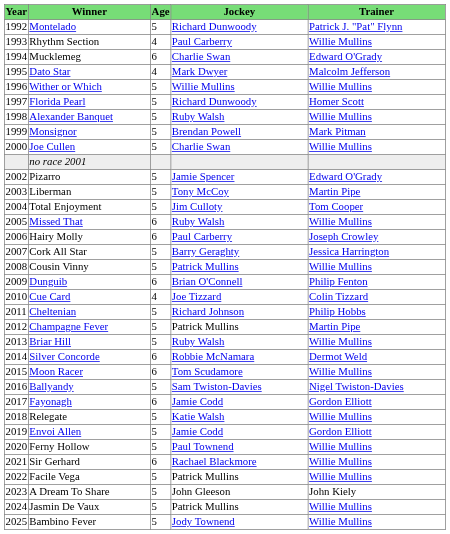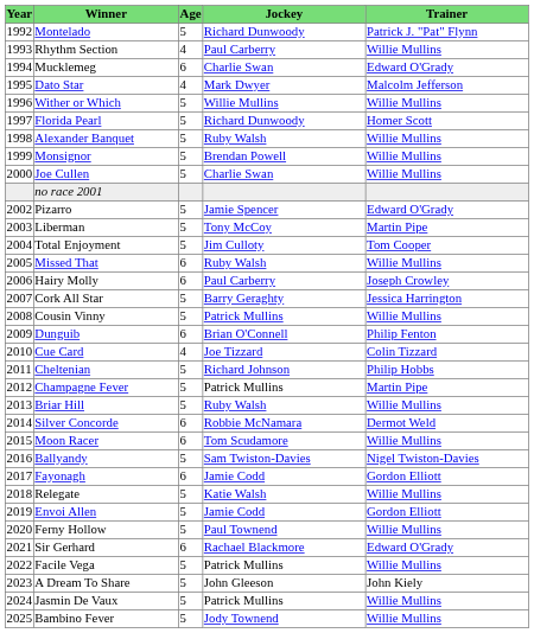 <table class = "sortable" | border="1" style="border-collapse: collapse; font-size:90%">
 <tr bgcolor="#77dd77" align="center">
 <th>Year</th>
 <th>Winner</th>
 <th>Age</th>
 <th>Jockey</th>
 <th>Trainer</th>
 </tr>
 <tr>
 <td>1992</td>
 <td width=160px><a href='#'>Montelado</a></td>
 <td>5</td>
 <td width=180px><a href='#'>Richard Dunwoody</a></td>
 <td width=180px><a href='#'>Patrick J. "Pat" Flynn</a></td>
 </tr>
 <tr>
 <td>1993</td>
 <td>Rhythm Section</td>
 <td>4</td>
 <td><a href='#'>Paul Carberry</a></td>
 <td><a href='#'>Willie Mullins</a></td>
 </tr>
 <tr>
 <td>1994</td>
 <td>Mucklemeg</td>
 <td>6</td>
 <td><a href='#'>Charlie Swan</a></td>
 <td><a href='#'>Edward O'Grady</a></td>
 </tr>
 <tr>
 <td>1995</td>
 <td><a href='#'>Dato Star</a></td>
 <td>4</td>
 <td><a href='#'>Mark Dwyer</a></td>
 <td><a href='#'>Malcolm Jefferson</a></td>
 </tr>
 <tr>
 <td>1996</td>
 <td><a href='#'>Wither or Which</a></td>
 <td>5</td>
 <td><a href='#'>Willie Mullins</a></td>
 <td><a href='#'>Willie Mullins</a></td>
 </tr>
 <tr>
 <td>1997</td>
 <td><a href='#'>Florida Pearl</a></td>
 <td>5</td>
 <td><a href='#'>Richard Dunwoody</a></td>
 <td><a href='#'>Homer Scott</a></td>
 </tr>
 <tr>
 <td>1998</td>
 <td><a href='#'>Alexander Banquet</a></td>
 <td>5</td>
 <td><a href='#'>Ruby Walsh</a></td>
 <td><a href='#'>Willie Mullins</a></td>
 </tr>
 <tr>
 <td>1999</td>
 <td><a href='#'>Monsignor</a></td>
 <td>5</td>
 <td><a href='#'>Brendan Powell</a></td>
-<td><a href='#'>Mark Pitman</a></td>
+<td><a href='#'>Willie Mullins</a></td>
 </tr>
 <tr>
 <td>2000</td>
 <td><a href='#'>Joe Cullen</a></td>
 <td>5</td>
 <td><a href='#'>Charlie Swan</a></td>
 <td><a href='#'>Willie Mullins</a></td>
 </tr>
 <tr bgcolor="#eeeeee">
 <td data-sort-value="2001"></td>
 <td><em>no race 2001</em> </td>
 <td></td>
 <td></td>
 <td></td>
 </tr>
 <tr>
 <td>2002</td>
 <td>Pizarro</td>
 <td>5</td>
 <td><a href='#'>Jamie Spencer</a></td>
 <td><a href='#'>Edward O'Grady</a></td>
 </tr>
 <tr>
 <td>2003</td>
 <td>Liberman</td>
 <td>5</td>
 <td><a href='#'>Tony McCoy</a></td>
 <td><a href='#'>Martin Pipe</a></td>
 </tr>
 <tr>
 <td>2004</td>
 <td>Total Enjoyment</td>
 <td>5</td>
 <td><a href='#'>Jim Culloty</a></td>
 <td><a href='#'>Tom Cooper</a></td>
 </tr>
 <tr>
 <td>2005</td>
 <td><a href='#'>Missed That</a></td>
 <td>6</td>
 <td><a href='#'>Ruby Walsh</a></td>
 <td><a href='#'>Willie Mullins</a></td>
 </tr>
 <tr>
 <td>2006</td>
 <td>Hairy Molly</td>
 <td>6</td>
 <td><a href='#'>Paul Carberry</a></td>
 <td><a href='#'>Joseph Crowley</a></td>
 </tr>
 <tr>
 <td>2007</td>
 <td>Cork All Star</td>
 <td>5</td>
 <td><a href='#'>Barry Geraghty</a></td>
 <td><a href='#'>Jessica Harrington</a></td>
 </tr>
 <tr>
 <td>2008</td>
 <td>Cousin Vinny</td>
 <td>5</td>
 <td><a href='#'>Patrick Mullins</a></td>
 <td><a href='#'>Willie Mullins</a></td>
 </tr>
 <tr>
 <td>2009</td>
 <td><a href='#'>Dunguib</a></td>
 <td>6</td>
 <td><a href='#'>Brian O'Connell</a></td>
 <td><a href='#'>Philip Fenton</a></td>
 </tr>
 <tr>
 <td>2010</td>
 <td><a href='#'>Cue Card</a></td>
 <td>4</td>
 <td><a href='#'>Joe Tizzard</a></td>
 <td><a href='#'>Colin Tizzard</a></td>
 </tr>
 <tr>
 <td>2011</td>
 <td><a href='#'>Cheltenian</a></td>
 <td>5</td>
 <td><a href='#'>Richard Johnson</a></td>
 <td><a href='#'>Philip Hobbs</a></td>
 </tr>
 <tr>
 <td>2012</td>
 <td><a href='#'>Champagne Fever</a></td>
 <td>5</td>
 <td>Patrick Mullins</td>
 <td><a href='#'>Martin Pipe</a></td>
 </tr>
 <tr>
 <td>2013</td>
 <td><a href='#'>Briar Hill</a></td>
 <td>5</td>
 <td><a href='#'>Ruby Walsh</a></td>
 <td><a href='#'>Willie Mullins</a></td>
 </tr>
 <tr>
 <td>2014</td>
 <td><a href='#'>Silver Concorde</a></td>
 <td>6</td>
 <td><a href='#'>Robbie McNamara</a></td>
 <td><a href='#'>Dermot Weld</a></td>
 </tr>
 <tr>
 <td>2015</td>
 <td><a href='#'>Moon Racer</a></td>
 <td>6</td>
 <td><a href='#'>Tom Scudamore</a></td>
 <td><a href='#'>Willie Mullins</a></td>
 </tr>
 <tr>
 <td>2016</td>
 <td><a href='#'>Ballyandy</a></td>
 <td>5</td>
 <td><a href='#'>Sam Twiston-Davies</a></td>
 <td><a href='#'>Nigel Twiston-Davies</a></td>
 </tr>
 <tr>
 <td>2017</td>
 <td><a href='#'>Fayonagh</a></td>
 <td>6</td>
 <td><a href='#'>Jamie Codd</a></td>
 <td><a href='#'>Gordon Elliott</a></td>
 </tr>
 <tr>
 <td>2018</td>
 <td>Relegate</td>
 <td>5</td>
 <td><a href='#'>Katie Walsh</a></td>
 <td><a href='#'>Willie Mullins</a></td>
 </tr>
 <tr>
 <td>2019</td>
 <td><a href='#'>Envoi Allen</a></td>
 <td>5</td>
 <td><a href='#'>Jamie Codd</a></td>
 <td><a href='#'>Gordon Elliott</a></td>
 </tr>
 <tr>
 <td>2020</td>
 <td>Ferny Hollow</td>
 <td>5</td>
 <td><a href='#'>Paul Townend</a></td>
 <td><a href='#'>Willie Mullins</a></td>
 </tr>
 <tr>
 <td>2021</td>
 <td>Sir Gerhard</td>
 <td>6</td>
 <td><a href='#'>Rachael Blackmore</a></td>
-<td><a href='#'>Willie Mullins</a></td>
+<td><a href='#'>Edward O'Grady</a></td>
 </tr>
 <tr>
 <td>2022</td>
 <td>Facile Vega</td>
 <td>5</td>
 <td>Patrick Mullins</td>
 <td><a href='#'>Willie Mullins</a></td>
 </tr>
 <tr>
 <td>2023</td>
 <td>A Dream To Share</td>
 <td>5</td>
 <td>John Gleeson</td>
 <td>John Kiely</td>
 </tr>
 <tr>
 <td>2024</td>
 <td>Jasmin De Vaux</td>
 <td>5</td>
 <td>Patrick Mullins</td>
 <td><a href='#'>Willie Mullins</a></td>
 </tr>
 <tr>
 <td>2025</td>
 <td>Bambino Fever</td>
 <td>5</td>
 <td><a href='#'>Jody Townend</a></td>
 <td><a href='#'>Willie Mullins</a></td>
 </tr>
 </table>
